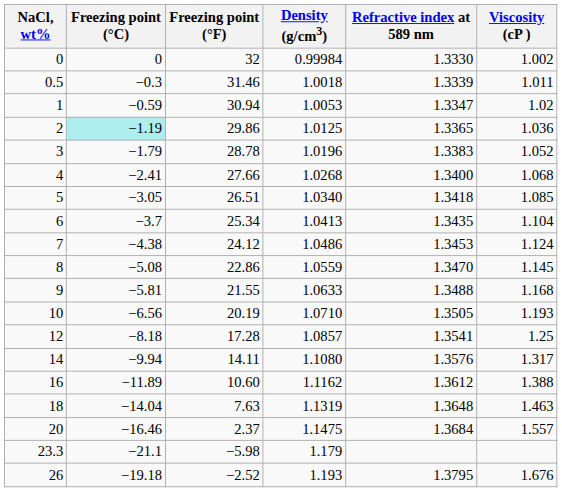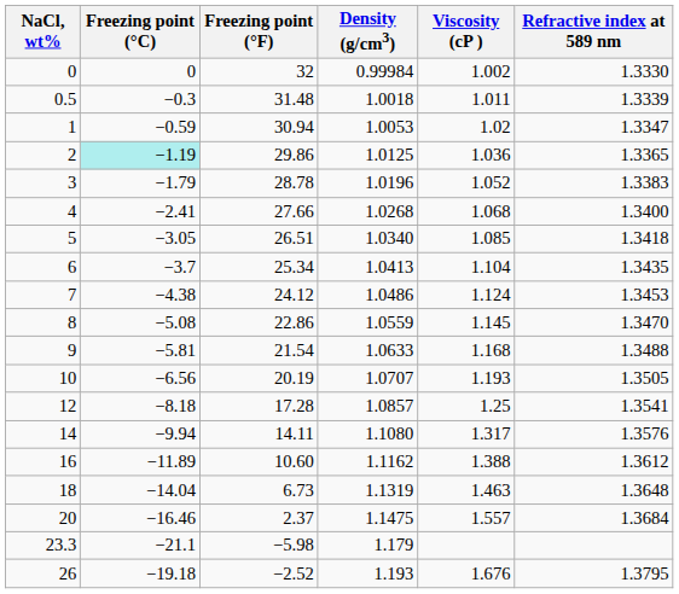 <table class="wikitable" style="text-align:right">
 <tr>
 <th>NaCl, <a href='#'>wt%</a></th>
 <th>Freezing point (°C)</th>
 <th>Freezing point (°F)</th>
 <th><a href='#'>Density</a> (g/cm<sup>3</sup>)</th>
+<th><a href='#'>Viscosity</a> (cP )</th>
 <th><a href='#'>Refractive index</a> at 589 nm</th>
-<th><a href='#'>Viscosity</a> (cP )</th>
 </tr>
 <tr>
 <td>0</td>
 <td>0</td>
 <td>32</td>
 <td>0.99984</td>
+<td>1.002</td>
 <td>1.3330</td>
-<td>1.002</td>
 </tr>
 <tr>
 <td>0.5</td>
 <td>−0.3</td>
-<td>31.46</td>
+<td>31.48</td>
 <td>1.0018</td>
+<td>1.011</td>
 <td>1.3339</td>
-<td>1.011</td>
 </tr>
 <tr>
 <td>1</td>
 <td>−0.59</td>
 <td>30.94</td>
 <td>1.0053</td>
+<td>1.02</td>
 <td>1.3347</td>
-<td>1.02</td>
 </tr>
 <tr>
 <td>2</td>
 <td style="background: paleturquoise;">−1.19</td>
 <td>29.86</td>
 <td>1.0125</td>
+<td>1.036</td>
 <td>1.3365</td>
-<td>1.036</td>
 </tr>
 <tr>
 <td>3</td>
 <td>−1.79</td>
 <td>28.78</td>
 <td>1.0196</td>
+<td>1.052</td>
 <td>1.3383</td>
-<td>1.052</td>
 </tr>
 <tr>
 <td>4</td>
 <td>−2.41</td>
 <td>27.66</td>
 <td>1.0268</td>
+<td>1.068</td>
 <td>1.3400</td>
-<td>1.068</td>
 </tr>
 <tr>
 <td>5</td>
 <td>−3.05</td>
 <td>26.51</td>
 <td>1.0340</td>
+<td>1.085</td>
 <td>1.3418</td>
-<td>1.085</td>
 </tr>
 <tr>
 <td>6</td>
 <td>−3.7</td>
 <td>25.34</td>
 <td>1.0413</td>
+<td>1.104</td>
 <td>1.3435</td>
-<td>1.104</td>
 </tr>
 <tr>
 <td>7</td>
 <td>−4.38</td>
 <td>24.12</td>
 <td>1.0486</td>
+<td>1.124</td>
 <td>1.3453</td>
-<td>1.124</td>
 </tr>
 <tr>
 <td>8</td>
 <td>−5.08</td>
 <td>22.86</td>
 <td>1.0559</td>
+<td>1.145</td>
 <td>1.3470</td>
-<td>1.145</td>
 </tr>
 <tr>
 <td>9</td>
 <td>−5.81</td>
-<td>21.55</td>
+<td>21.54</td>
 <td>1.0633</td>
+<td>1.168</td>
 <td>1.3488</td>
-<td>1.168</td>
 </tr>
 <tr>
 <td>10</td>
 <td>−6.56</td>
 <td>20.19</td>
-<td>1.0710</td>
+<td>1.0707</td>
+<td>1.193</td>
 <td>1.3505</td>
-<td>1.193</td>
 </tr>
 <tr>
 <td>12</td>
 <td>−8.18</td>
 <td>17.28</td>
 <td>1.0857</td>
+<td>1.25</td>
 <td>1.3541</td>
-<td>1.25</td>
 </tr>
 <tr>
 <td>14</td>
 <td>−9.94</td>
 <td>14.11</td>
 <td>1.1080</td>
+<td>1.317</td>
 <td>1.3576</td>
-<td>1.317</td>
 </tr>
 <tr>
 <td>16</td>
 <td>−11.89</td>
 <td>10.60</td>
 <td>1.1162</td>
+<td>1.388</td>
 <td>1.3612</td>
-<td>1.388</td>
 </tr>
 <tr>
 <td>18</td>
 <td>−14.04</td>
-<td>7.63</td>
+<td>6.73</td>
 <td>1.1319</td>
+<td>1.463</td>
 <td>1.3648</td>
-<td>1.463</td>
 </tr>
 <tr>
 <td>20</td>
 <td>−16.46</td>
 <td>2.37</td>
 <td>1.1475</td>
+<td>1.557</td>
 <td>1.3684</td>
-<td>1.557</td>
 </tr>
 <tr>
 <td>23.3</td>
 <td>−21.1</td>
 <td>−5.98</td>
 <td>1.179</td>
 <td></td>
 <td></td>
 </tr>
 <tr>
 <td>26</td>
 <td>−19.18</td>
 <td>−2.52</td>
 <td>1.193</td>
+<td>1.676</td>
 <td>1.3795</td>
-<td>1.676</td>
 </tr>
 </table>
